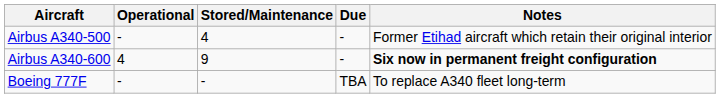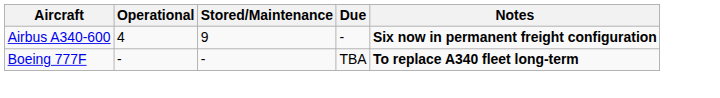 <table class="wikitable">
 <tr>
 <th>Aircraft</th>
 <th>Operational</th>
 <th>Stored/Maintenance</th>
 <th>Due</th>
 <th>Notes</th>
-</tr>
-<tr>
-<td><a href='#'>Airbus A340-500</a></td>
-<td>-</td>
-<td>4</td>
-<td>-</td>
-<td>Former <a href='#'>Etihad</a> aircraft which retain their original interior</td>
 </tr>
 <tr>
 <td><a href='#'>Airbus A340-600</a></td>
 <td>4</td>
 <td>9</td>
 <td>-</td>
 <td><strong>Six now in permanent freight configuration</strong></td>
 </tr>
 <tr>
 <td><a href='#'>Boeing 777F</a></td>
 <td>-</td>
 <td>-</td>
 <td>TBA</td>
-<td>To replace A340 fleet long-term</td>
+<td><strong>To replace A340 fleet long-term</strong></td>
 </tr>
 </table>
